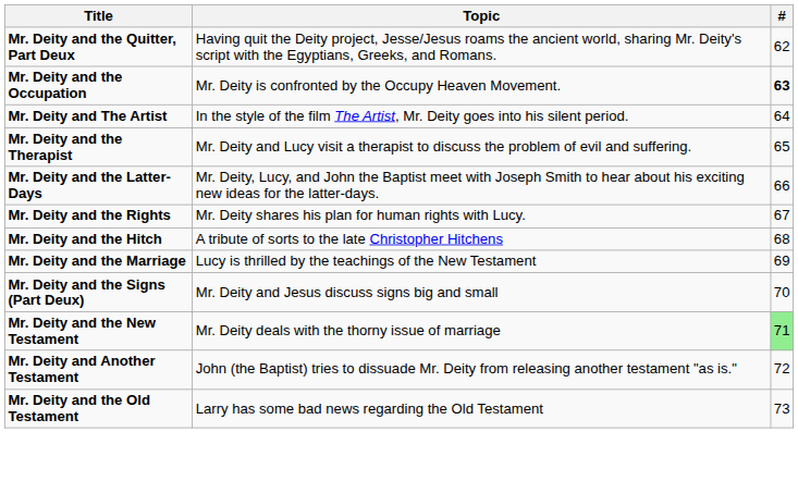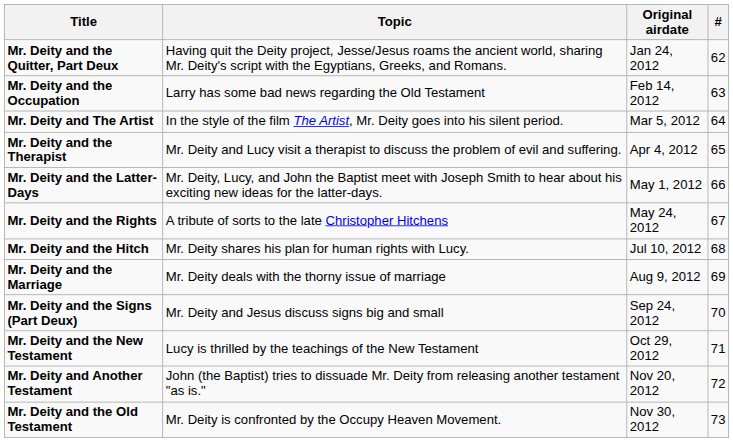 <table class="wikitable" width="100%">
 <tr>
 <th width=="125">Title</th>
 <th>Topic</th>
+<th>Original airdate</th>
 <th>#</th>
 </tr>
 <tr>
 <td><strong>Mr. Deity and the Quitter, Part Deux</strong></td>
 <td>Having quit the Deity project, Jesse/Jesus roams the ancient world, sharing Mr. Deity's script with the Egyptians, Greeks, and Romans.</td>
+<td>Jan 24, 2012</td>
 <td>62</td>
 </tr>
 <tr>
 <td><strong>Mr. Deity and the Occupation</strong></td>
-<td>Mr. Deity is confronted by the Occupy Heaven Movement.</td>
-<td><strong>63</strong></td>
+<td>Larry has some bad news regarding the Old Testament</td>
+<td>Feb 14, 2012</td>
+<td>63</td>
 </tr>
 <tr>
 <td><strong>Mr. Deity and The Artist</strong></td>
 <td>In the style of the film <a href='#'><em>The Artist</em></a>, Mr. Deity goes into his silent period.</td>
+<td>Mar 5, 2012</td>
 <td>64</td>
 </tr>
 <tr>
 <td><strong>Mr. Deity and the Therapist</strong></td>
 <td>Mr. Deity and Lucy visit a therapist to discuss the problem of evil and suffering.</td>
+<td>Apr 4, 2012</td>
 <td>65</td>
 </tr>
 <tr>
 <td><strong>Mr. Deity and the Latter-Days</strong></td>
 <td>Mr. Deity, Lucy, and John the Baptist meet with Joseph Smith to hear about his exciting new ideas for the latter-days.</td>
+<td>May 1, 2012</td>
 <td>66</td>
 </tr>
 <tr>
 <td><strong>Mr. Deity and the Rights</strong></td>
-<td>Mr. Deity shares his plan for human rights with Lucy.</td>
+<td>A tribute of sorts to the late <a href='#'>Christopher Hitchens</a></td>
+<td>May 24, 2012</td>
 <td>67</td>
 </tr>
 <tr>
 <td><strong>Mr. Deity and the Hitch</strong></td>
-<td>A tribute of sorts to the late <a href='#'>Christopher Hitchens</a></td>
+<td>Mr. Deity shares his plan for human rights with Lucy.</td>
+<td>Jul 10, 2012</td>
 <td>68</td>
 </tr>
 <tr>
 <td><strong>Mr. Deity and the Marriage</strong></td>
-<td>Lucy is thrilled by the teachings of the New Testament</td>
+<td>Mr. Deity deals with the thorny issue of marriage</td>
+<td>Aug 9, 2012</td>
 <td>69</td>
 </tr>
 <tr>
 <td><strong>Mr. Deity and the Signs (Part Deux)</strong></td>
 <td>Mr. Deity and Jesus discuss signs big and small</td>
+<td>Sep 24, 2012</td>
 <td>70</td>
 </tr>
 <tr>
 <td><strong>Mr. Deity and the New Testament</strong></td>
-<td>Mr. Deity deals with the thorny issue of marriage</td>
-<td style="background: lightgreen;">71</td>
+<td>Lucy is thrilled by the teachings of the New Testament</td>
+<td>Oct 29, 2012</td>
+<td>71</td>
 </tr>
 <tr>
 <td><strong>Mr. Deity and Another Testament</strong></td>
 <td>John (the Baptist) tries to dissuade Mr. Deity from releasing another testament "as is."</td>
+<td>Nov 20, 2012</td>
 <td>72</td>
 </tr>
 <tr>
 <td><strong>Mr. Deity and the Old Testament</strong></td>
-<td>Larry has some bad news regarding the Old Testament</td>
+<td>Mr. Deity is confronted by the Occupy Heaven Movement.</td>
+<td>Nov 30, 2012</td>
 <td>73</td>
 </tr>
 </table>
